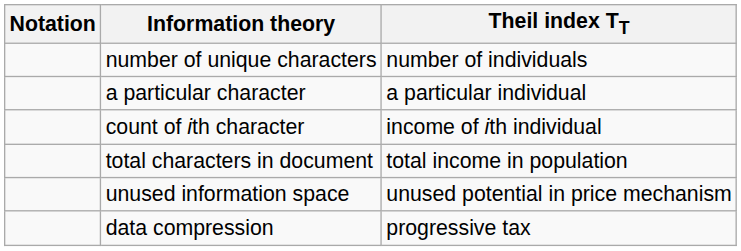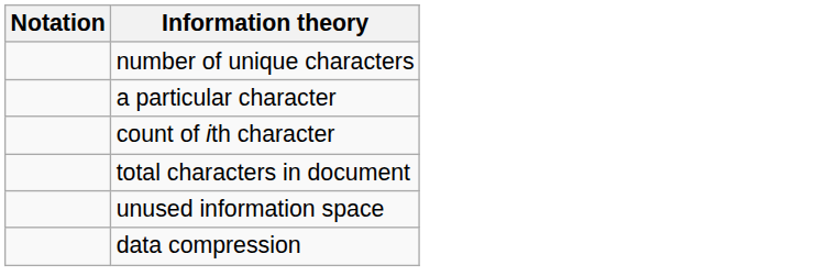 <table class="wikitable">
 <tr>
 <th>Notation</th>
 <th>Information theory</th>
-<th>Theil index T<sub>T</sub></th>
 </tr>
 <tr>
 <td></td>
 <td>number of unique characters</td>
-<td>number of individuals</td>
 </tr>
 <tr>
 <td></td>
 <td>a particular character</td>
-<td>a particular individual</td>
 </tr>
 <tr>
 <td></td>
 <td>count of <em>i</em>th character</td>
-<td>income of <em>i</em>th individual</td>
 </tr>
 <tr>
 <td></td>
 <td>total characters in document</td>
-<td>total income in population</td>
 </tr>
 <tr>
 <td></td>
 <td>unused information space</td>
-<td>unused potential in price mechanism</td>
 </tr>
 <tr>
 <td></td>
 <td>data compression</td>
-<td>progressive tax</td>
 </tr>
 </table>
